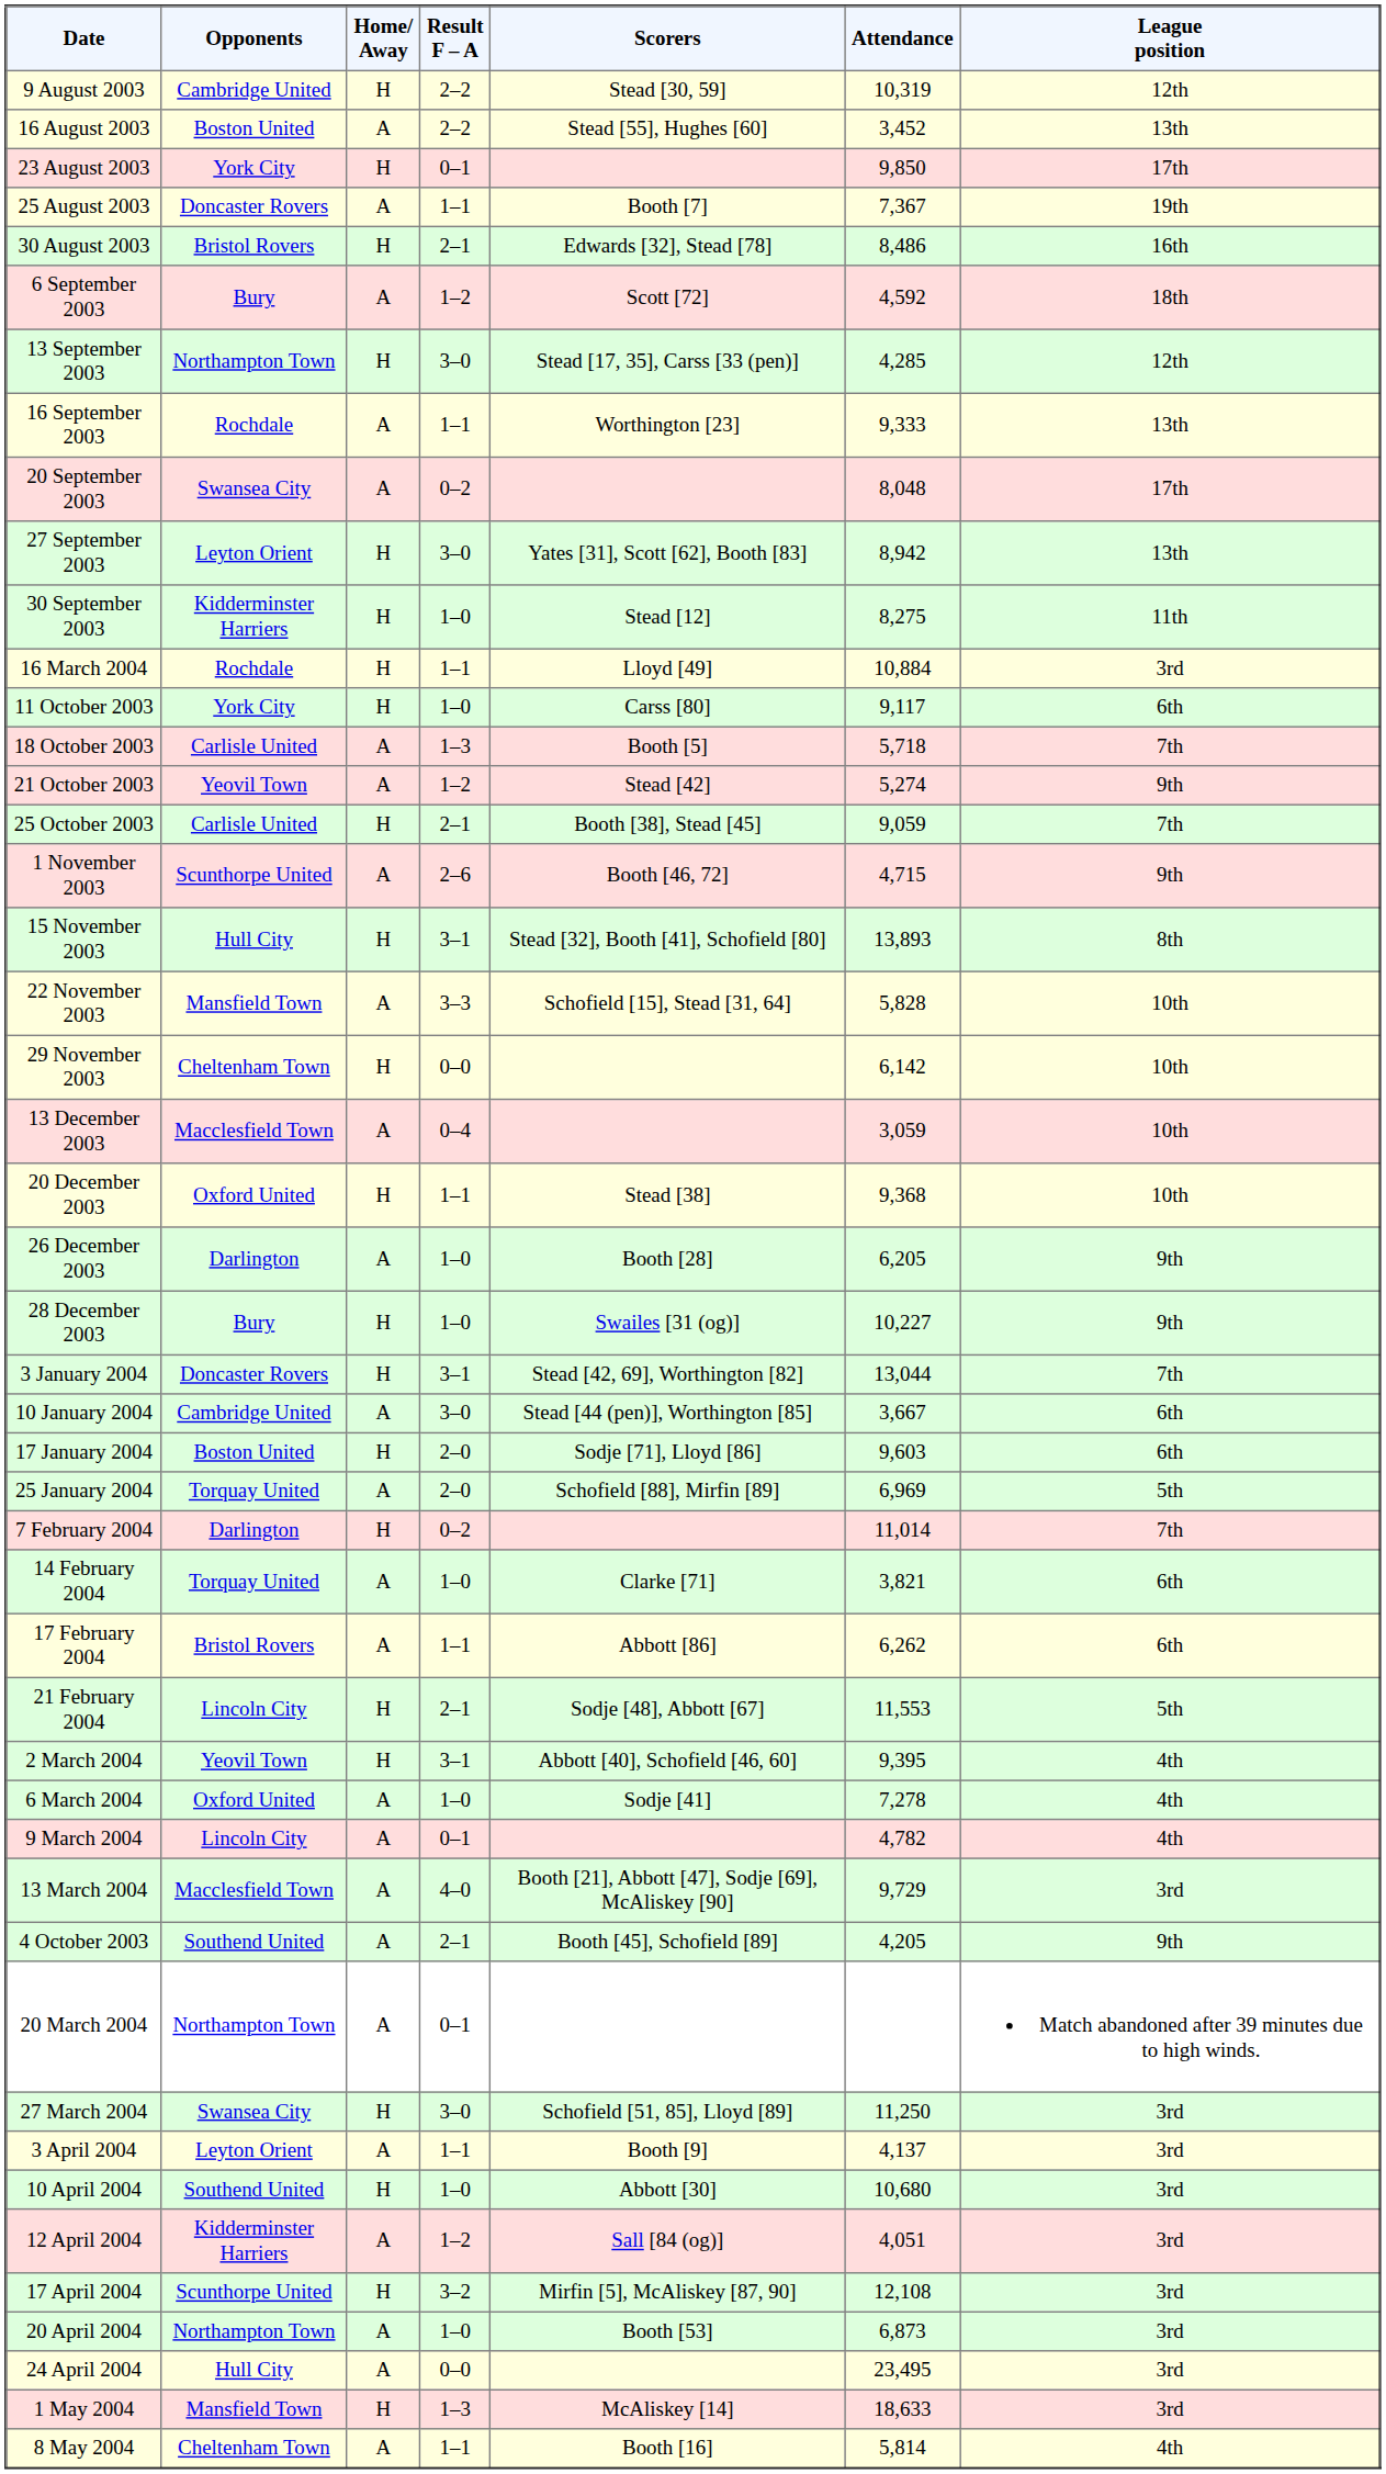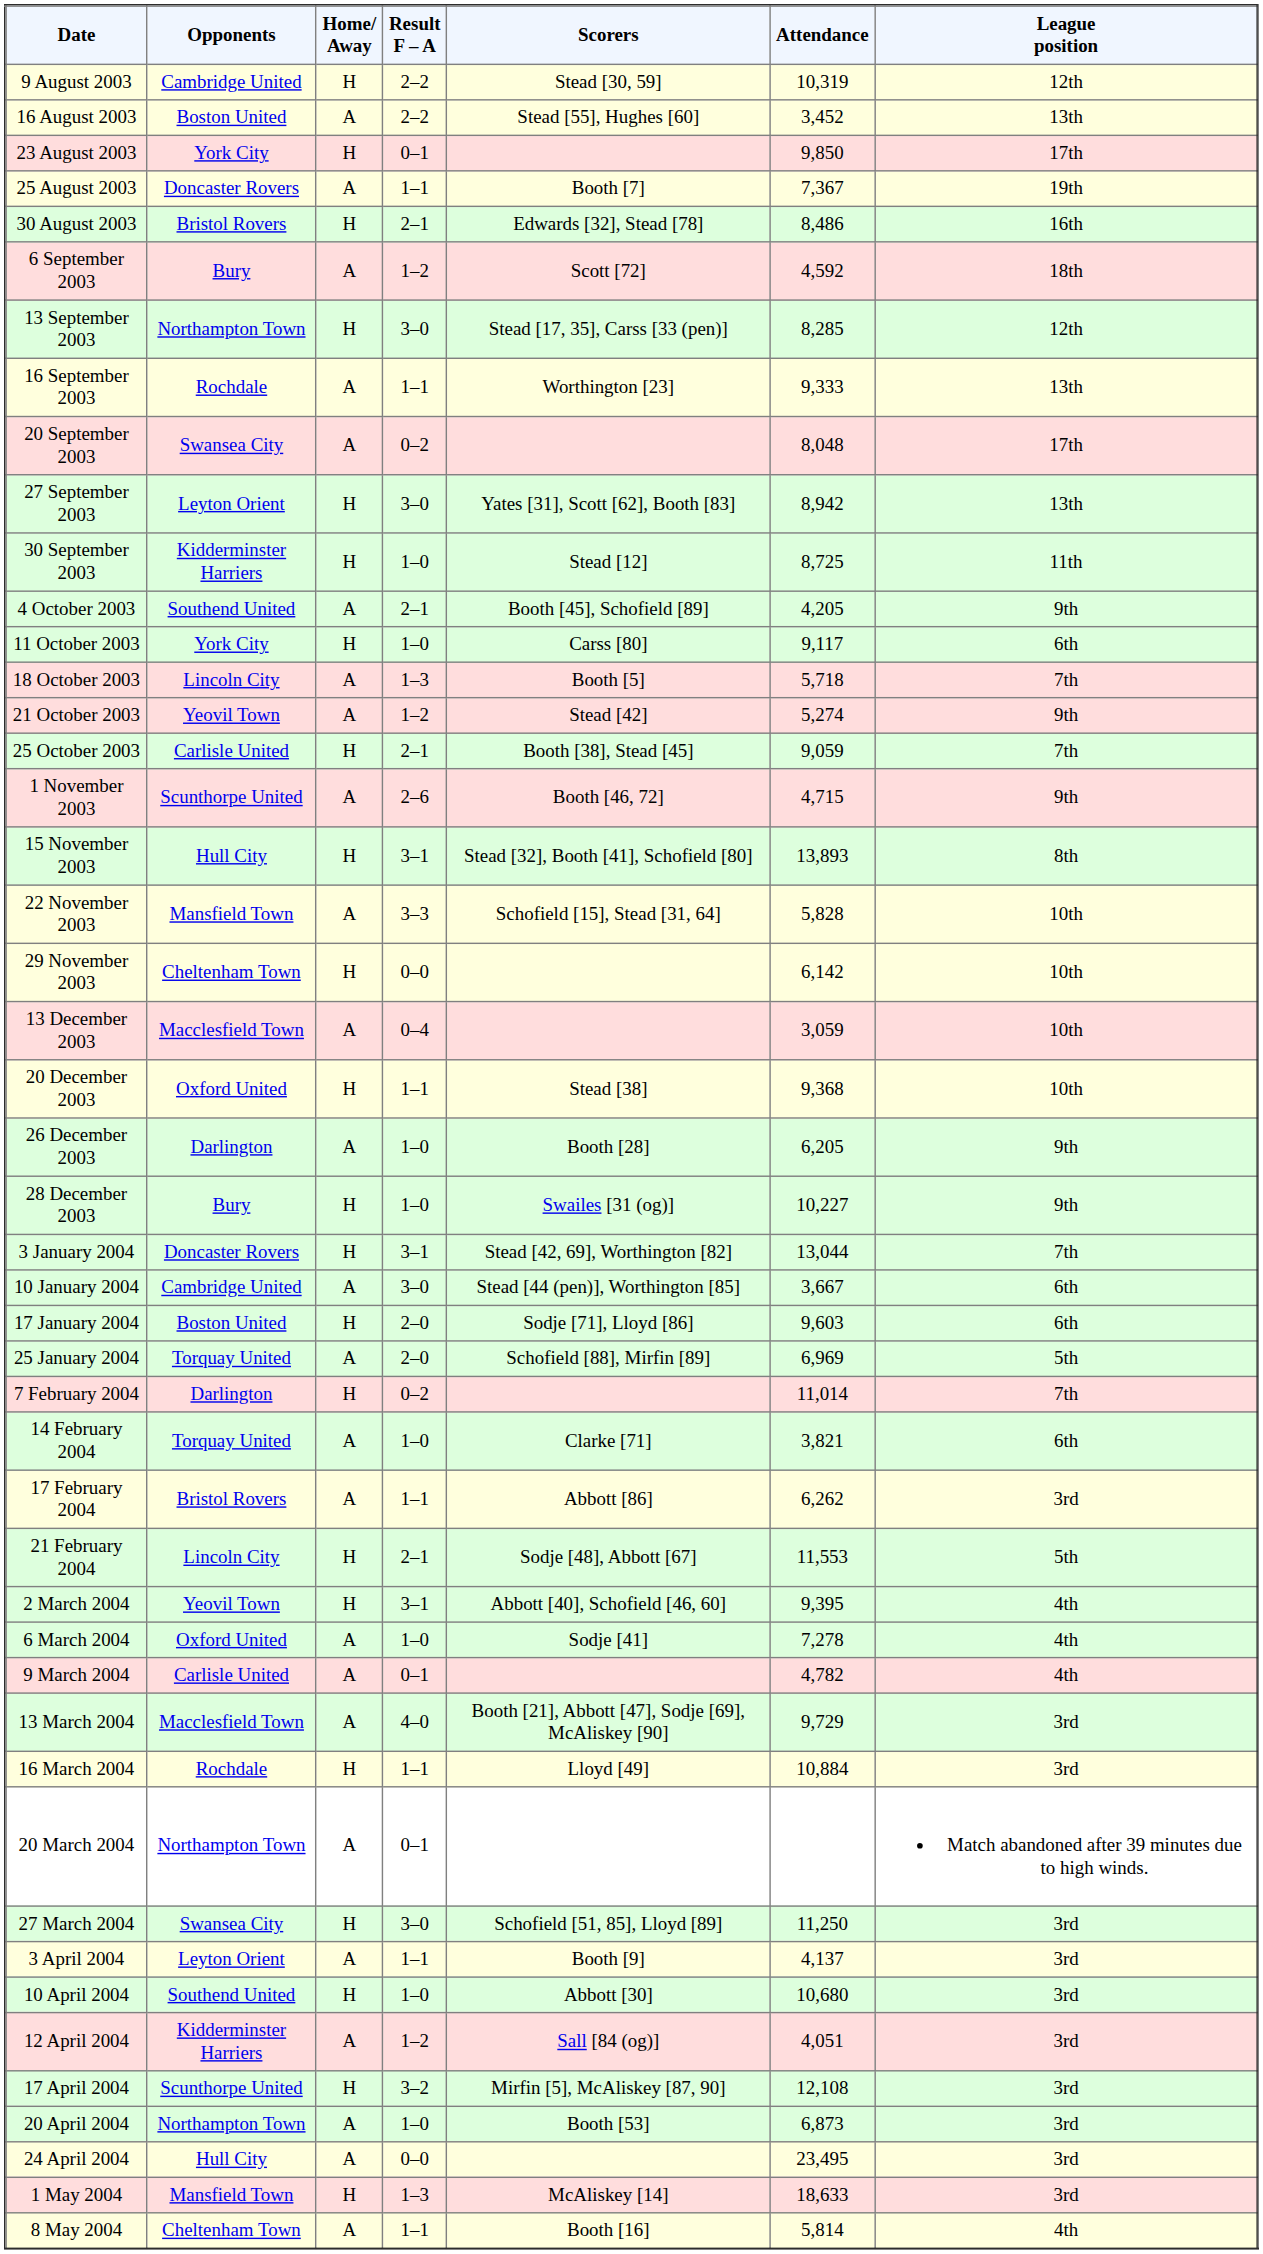 <table border="2" cellpadding="4" style="border-collapse:collapse; text-align:center; font-size:smaller;">
 <tr style="background:#f0f6ff;">
 <th><strong>Date</strong></th>
 <th><strong>Opponents</strong></th>
 <th><strong>Home/<br>Away</strong></th>
 <th><strong>Result<br>F – A</strong></th>
 <th><strong>Scorers</strong></th>
 <th><strong>Attendance</strong></th>
 <th><strong>League<br>position</strong></th>
 </tr>
 <tr bgcolor="#ffffdd">
 <td>9 August 2003</td>
 <td><a href='#'>Cambridge United</a></td>
 <td>H</td>
 <td>2–2</td>
 <td>Stead [30, 59]</td>
 <td>10,319</td>
 <td>12th</td>
 </tr>
 <tr bgcolor="#ffffdd">
 <td>16 August 2003</td>
 <td><a href='#'>Boston United</a></td>
 <td>A</td>
 <td>2–2</td>
 <td>Stead [55], Hughes [60]</td>
 <td>3,452</td>
 <td>13th</td>
 </tr>
 <tr bgcolor="#ffdddd">
 <td>23 August 2003</td>
 <td><a href='#'>York City</a></td>
 <td>H</td>
 <td>0–1</td>
 <td></td>
 <td>9,850</td>
 <td>17th</td>
 </tr>
 <tr bgcolor="#ffffdd">
 <td>25 August 2003</td>
 <td><a href='#'>Doncaster Rovers</a></td>
 <td>A</td>
 <td>1–1</td>
 <td>Booth [7]</td>
 <td>7,367</td>
 <td>19th</td>
 </tr>
 <tr bgcolor="#ddffdd">
 <td>30 August 2003</td>
 <td><a href='#'>Bristol Rovers</a></td>
 <td>H</td>
 <td>2–1</td>
 <td>Edwards [32], Stead [78]</td>
 <td>8,486</td>
 <td>16th</td>
 </tr>
 <tr bgcolor="#ffdddd">
 <td>6 September 2003</td>
 <td><a href='#'>Bury</a></td>
 <td>A</td>
 <td>1–2</td>
 <td>Scott [72]</td>
 <td>4,592</td>
 <td>18th</td>
 </tr>
 <tr bgcolor="#ddffdd">
 <td>13 September 2003</td>
 <td><a href='#'>Northampton Town</a></td>
 <td>H</td>
 <td>3–0</td>
 <td>Stead [17, 35], Carss [33 (pen)]</td>
-<td>4,285</td>
+<td>8,285</td>
 <td>12th</td>
 </tr>
 <tr bgcolor="#ffffdd">
 <td>16 September 2003</td>
 <td><a href='#'>Rochdale</a></td>
 <td>A</td>
 <td>1–1</td>
 <td>Worthington [23]</td>
 <td>9,333</td>
 <td>13th</td>
 </tr>
 <tr bgcolor="#ffdddd">
 <td>20 September 2003</td>
 <td><a href='#'>Swansea City</a></td>
 <td>A</td>
 <td>0–2</td>
 <td></td>
 <td>8,048</td>
 <td>17th</td>
 </tr>
 <tr bgcolor="#ddffdd">
 <td>27 September 2003</td>
 <td><a href='#'>Leyton Orient</a></td>
 <td>H</td>
 <td>3–0</td>
 <td>Yates [31], Scott [62], Booth [83]</td>
 <td>8,942</td>
 <td>13th</td>
 </tr>
 <tr bgcolor="#ddffdd">
 <td>30 September 2003</td>
 <td><a href='#'>Kidderminster Harriers</a></td>
 <td>H</td>
 <td>1–0</td>
 <td>Stead [12]</td>
-<td>8,275</td>
+<td>8,725</td>
 <td>11th</td>
 </tr>
-<tr bgcolor="#ffffdd">
-<td>16 March 2004</td>
-<td><a href='#'>Rochdale</a></td>
-<td>H</td>
-<td>1–1</td>
-<td>Lloyd [49]</td>
-<td>10,884</td>
-<td>3rd</td>
+<tr bgcolor="#ddffdd">
+<td>4 October 2003</td>
+<td><a href='#'>Southend United</a></td>
+<td>A</td>
+<td>2–1</td>
+<td>Booth [45], Schofield [89]</td>
+<td>4,205</td>
+<td>9th</td>
 </tr>
 <tr bgcolor="#ddffdd">
 <td>11 October 2003</td>
 <td><a href='#'>York City</a></td>
 <td>H</td>
 <td>1–0</td>
 <td>Carss [80]</td>
 <td>9,117</td>
 <td>6th</td>
 </tr>
 <tr bgcolor="#ffdddd">
 <td>18 October 2003</td>
-<td><a href='#'>Carlisle United</a></td>
+<td><a href='#'>Lincoln City</a></td>
 <td>A</td>
 <td>1–3</td>
 <td>Booth [5]</td>
 <td>5,718</td>
 <td>7th</td>
 </tr>
 <tr bgcolor="#ffdddd">
 <td>21 October 2003</td>
 <td><a href='#'>Yeovil Town</a></td>
 <td>A</td>
 <td>1–2</td>
 <td>Stead [42]</td>
 <td>5,274</td>
 <td>9th</td>
 </tr>
 <tr bgcolor="#ddffdd">
 <td>25 October 2003</td>
 <td><a href='#'>Carlisle United</a></td>
 <td>H</td>
 <td>2–1</td>
 <td>Booth [38], Stead [45]</td>
 <td>9,059</td>
 <td>7th</td>
 </tr>
 <tr bgcolor="#ffdddd">
 <td>1 November 2003</td>
 <td><a href='#'>Scunthorpe United</a></td>
 <td>A</td>
 <td>2–6</td>
 <td>Booth [46, 72]</td>
 <td>4,715</td>
 <td>9th</td>
 </tr>
 <tr bgcolor="#ddffdd">
 <td>15 November 2003</td>
 <td><a href='#'>Hull City</a></td>
 <td>H</td>
 <td>3–1</td>
 <td>Stead [32], Booth [41], Schofield [80]</td>
 <td>13,893</td>
 <td>8th</td>
 </tr>
 <tr bgcolor="#ffffdd">
 <td>22 November 2003</td>
 <td><a href='#'>Mansfield Town</a></td>
 <td>A</td>
 <td>3–3</td>
 <td>Schofield [15], Stead [31, 64]</td>
 <td>5,828</td>
 <td>10th</td>
 </tr>
 <tr bgcolor="#ffffdd">
 <td>29 November 2003</td>
 <td><a href='#'>Cheltenham Town</a></td>
 <td>H</td>
 <td>0–0</td>
 <td></td>
 <td>6,142</td>
 <td>10th</td>
 </tr>
 <tr bgcolor="#ffdddd">
 <td>13 December 2003</td>
 <td><a href='#'>Macclesfield Town</a></td>
 <td>A</td>
 <td>0–4</td>
 <td></td>
 <td>3,059</td>
 <td>10th</td>
 </tr>
 <tr bgcolor="#ffffdd">
 <td>20 December 2003</td>
 <td><a href='#'>Oxford United</a></td>
 <td>H</td>
 <td>1–1</td>
 <td>Stead [38]</td>
 <td>9,368</td>
 <td>10th</td>
 </tr>
 <tr bgcolor="#ddffdd">
 <td>26 December 2003</td>
 <td><a href='#'>Darlington</a></td>
 <td>A</td>
 <td>1–0</td>
 <td>Booth [28]</td>
 <td>6,205</td>
 <td>9th</td>
 </tr>
 <tr bgcolor="#ddffdd">
 <td>28 December 2003</td>
 <td><a href='#'>Bury</a></td>
 <td>H</td>
 <td>1–0</td>
 <td><a href='#'>Swailes</a> [31 (og)]</td>
 <td>10,227</td>
 <td>9th</td>
 </tr>
 <tr bgcolor="#ddffdd">
 <td>3 January 2004</td>
 <td><a href='#'>Doncaster Rovers</a></td>
 <td>H</td>
 <td>3–1</td>
 <td>Stead [42, 69], Worthington [82]</td>
 <td>13,044</td>
 <td>7th</td>
 </tr>
 <tr bgcolor="#ddffdd">
 <td>10 January 2004</td>
 <td><a href='#'>Cambridge United</a></td>
 <td>A</td>
 <td>3–0</td>
 <td>Stead [44 (pen)], Worthington [85]</td>
 <td>3,667</td>
 <td>6th</td>
 </tr>
 <tr bgcolor="#ddffdd">
 <td>17 January 2004</td>
 <td><a href='#'>Boston United</a></td>
 <td>H</td>
 <td>2–0</td>
 <td>Sodje [71], Lloyd [86]</td>
 <td>9,603</td>
 <td>6th</td>
 </tr>
 <tr bgcolor="#ddffdd">
 <td>25 January 2004</td>
 <td><a href='#'>Torquay United</a></td>
 <td>A</td>
 <td>2–0</td>
 <td>Schofield [88], Mirfin [89]</td>
 <td>6,969</td>
 <td>5th</td>
 </tr>
 <tr bgcolor="#ffdddd">
 <td>7 February 2004</td>
 <td><a href='#'>Darlington</a></td>
 <td>H</td>
 <td>0–2</td>
 <td></td>
 <td>11,014</td>
 <td>7th</td>
 </tr>
 <tr bgcolor="#ddffdd">
 <td>14 February 2004</td>
 <td><a href='#'>Torquay United</a></td>
 <td>A</td>
 <td>1–0</td>
 <td>Clarke [71]</td>
 <td>3,821</td>
 <td>6th</td>
 </tr>
 <tr bgcolor="#ffffdd">
 <td>17 February 2004</td>
 <td><a href='#'>Bristol Rovers</a></td>
 <td>A</td>
 <td>1–1</td>
 <td>Abbott [86]</td>
 <td>6,262</td>
-<td>6th</td>
+<td>3rd</td>
 </tr>
 <tr bgcolor="#ddffdd">
 <td>21 February 2004</td>
 <td><a href='#'>Lincoln City</a></td>
 <td>H</td>
 <td>2–1</td>
 <td>Sodje [48], Abbott [67]</td>
 <td>11,553</td>
 <td>5th</td>
 </tr>
 <tr bgcolor="#ddffdd">
 <td>2 March 2004</td>
 <td><a href='#'>Yeovil Town</a></td>
 <td>H</td>
 <td>3–1</td>
 <td>Abbott [40], Schofield [46, 60]</td>
 <td>9,395</td>
 <td>4th</td>
 </tr>
 <tr bgcolor="#ddffdd">
 <td>6 March 2004</td>
 <td><a href='#'>Oxford United</a></td>
 <td>A</td>
 <td>1–0</td>
 <td>Sodje [41]</td>
 <td>7,278</td>
 <td>4th</td>
 </tr>
 <tr bgcolor="#ffdddd">
 <td>9 March 2004</td>
-<td><a href='#'>Lincoln City</a></td>
+<td><a href='#'>Carlisle United</a></td>
 <td>A</td>
 <td>0–1</td>
 <td></td>
 <td>4,782</td>
 <td>4th</td>
 </tr>
 <tr bgcolor="#ddffdd">
 <td>13 March 2004</td>
 <td><a href='#'>Macclesfield Town</a></td>
 <td>A</td>
 <td>4–0</td>
 <td>Booth [21], Abbott [47], Sodje [69], McAliskey [90]</td>
 <td>9,729</td>
 <td>3rd</td>
 </tr>
-<tr bgcolor="#ddffdd">
-<td>4 October 2003</td>
-<td><a href='#'>Southend United</a></td>
-<td>A</td>
-<td>2–1</td>
-<td>Booth [45], Schofield [89]</td>
-<td>4,205</td>
-<td>9th</td>
+<tr bgcolor="#ffffdd">
+<td>16 March 2004</td>
+<td><a href='#'>Rochdale</a></td>
+<td>H</td>
+<td>1–1</td>
+<td>Lloyd [49]</td>
+<td>10,884</td>
+<td>3rd</td>
 </tr>
 <tr bgcolor="#ffffff">
 <td>20 March 2004</td>
 <td><a href='#'>Northampton Town</a></td>
 <td>A</td>
 <td>0–1</td>
 <td></td>
 <td></td>
 <td><br><ul><li>Match abandoned after 39 minutes due to high winds.</li></ul></td>
 </tr>
 <tr bgcolor="#ddffdd">
 <td>27 March 2004</td>
 <td><a href='#'>Swansea City</a></td>
 <td>H</td>
 <td>3–0</td>
 <td>Schofield [51, 85], Lloyd [89]</td>
 <td>11,250</td>
 <td>3rd</td>
 </tr>
 <tr bgcolor="#ffffdd">
 <td>3 April 2004</td>
 <td><a href='#'>Leyton Orient</a></td>
 <td>A</td>
 <td>1–1</td>
 <td>Booth [9]</td>
 <td>4,137</td>
 <td>3rd</td>
 </tr>
 <tr bgcolor="#ddffdd">
 <td>10 April 2004</td>
 <td><a href='#'>Southend United</a></td>
 <td>H</td>
 <td>1–0</td>
 <td>Abbott [30]</td>
 <td>10,680</td>
 <td>3rd</td>
 </tr>
 <tr bgcolor="#ffdddd">
 <td>12 April 2004</td>
 <td><a href='#'>Kidderminster Harriers</a></td>
 <td>A</td>
 <td>1–2</td>
 <td><a href='#'>Sall</a> [84 (og)]</td>
 <td>4,051</td>
 <td>3rd</td>
 </tr>
 <tr bgcolor="#ddffdd">
 <td>17 April 2004</td>
 <td><a href='#'>Scunthorpe United</a></td>
 <td>H</td>
 <td>3–2</td>
 <td>Mirfin [5], McAliskey [87, 90]</td>
 <td>12,108</td>
 <td>3rd</td>
 </tr>
 <tr bgcolor="#ddffdd">
 <td>20 April 2004</td>
 <td><a href='#'>Northampton Town</a></td>
 <td>A</td>
 <td>1–0</td>
 <td>Booth [53]</td>
 <td>6,873</td>
 <td>3rd</td>
 </tr>
 <tr bgcolor="#ffffdd">
 <td>24 April 2004</td>
 <td><a href='#'>Hull City</a></td>
 <td>A</td>
 <td>0–0</td>
 <td></td>
 <td>23,495</td>
 <td>3rd</td>
 </tr>
 <tr bgcolor="#ffdddd">
 <td>1 May 2004</td>
 <td><a href='#'>Mansfield Town</a></td>
 <td>H</td>
 <td>1–3</td>
 <td>McAliskey [14]</td>
 <td>18,633</td>
 <td>3rd</td>
 </tr>
 <tr bgcolor="#ffffdd">
 <td>8 May 2004</td>
 <td><a href='#'>Cheltenham Town</a></td>
 <td>A</td>
 <td>1–1</td>
 <td>Booth [16]</td>
 <td>5,814</td>
 <td>4th</td>
 </tr>
 </table>
